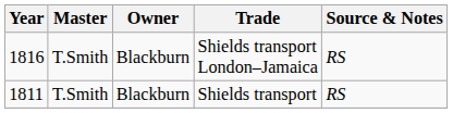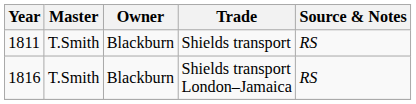 <table class=" wikitable">
 <tr>
 <th>Year</th>
 <th>Master</th>
 <th>Owner</th>
 <th>Trade</th>
 <th>Source & Notes</th>
 </tr>
 <tr>
+<td>1811</td>
+<td>T.Smith</td>
+<td>Blackburn</td>
+<td>Shields transport</td>
+<td><em>RS</em></td>
+</tr>
+<tr>
 <td>1816</td>
 <td>T.Smith</td>
 <td>Blackburn</td>
 <td>Shields transport<br>London–Jamaica</td>
 <td><em>RS</em></td>
 </tr>
 <tr>
-<td>1811</td>
-<td>T.Smith</td>
-<td>Blackburn</td>
-<td>Shields transport</td>
-<td><em>RS</em></td>
-</tr>
-<tr>
 </tr>
 </table>
